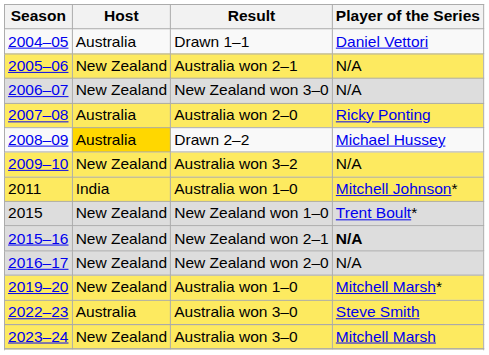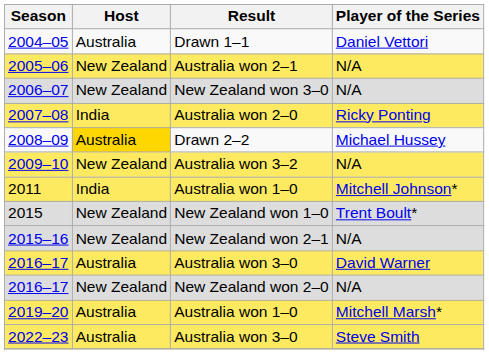 <table class="wikitable">
 <tr>
 <th>Season</th>
 <th>Host</th>
 <th>Result</th>
 <th>Player of the Series</th>
 </tr>
 <tr>
 <td><a href='#'>2004–05</a></td>
 <td>Australia</td>
 <td>Drawn 1–1</td>
 <td><a href='#'>Daniel Vettori</a></td>
 </tr>
 <tr style="background-color: #FDEA60">
 <td><a href='#'>2005–06</a></td>
 <td>New Zealand</td>
 <td>Australia won 2–1</td>
 <td>N/A</td>
 </tr>
 <tr style="background-color: #ddd">
 <td><a href='#'>2006–07</a></td>
 <td>New Zealand</td>
 <td>New Zealand won 3–0</td>
 <td>N/A</td>
 </tr>
 <tr style="background-color: #FDEA60">
 <td><a href='#'>2007–08</a></td>
-<td>Australia</td>
+<td>India</td>
 <td>Australia won 2–0</td>
 <td><a href='#'>Ricky Ponting</a></td>
 </tr>
 <tr>
 <td><a href='#'>2008–09</a></td>
 <td style="background: gold;">Australia</td>
 <td>Drawn 2–2</td>
 <td><a href='#'>Michael Hussey</a></td>
 </tr>
 <tr style="background-color: #FDEA60">
 <td><a href='#'>2009–10</a></td>
 <td>New Zealand</td>
 <td>Australia won 3–2</td>
 <td>N/A</td>
 </tr>
 <tr style="background-color: #FDEA60">
 <td>2011</td>
 <td>India</td>
 <td>Australia won 1–0</td>
 <td><a href='#'>Mitchell Johnson</a>*</td>
 </tr>
 <tr style="background-color: #ddd">
 <td>2015</td>
 <td>New Zealand</td>
 <td>New Zealand won 1–0</td>
 <td><a href='#'>Trent Boult</a>*</td>
 </tr>
 <tr style="background-color: #ddd">
 <td><a href='#'>2015–16</a></td>
 <td>New Zealand</td>
 <td>New Zealand won 2–1</td>
-<td><strong>N/A</strong></td>
+<td>N/A</td>
+</tr>
+<tr style="background-color: #FDEA60">
+<td><a href='#'>2016–17</a></td>
+<td>Australia</td>
+<td>Australia won 3–0</td>
+<td><a href='#'>David Warner</a></td>
 </tr>
 <tr style="background-color: #ddd">
 <td><a href='#'>2016–17</a></td>
 <td>New Zealand</td>
 <td>New Zealand won 2–0</td>
 <td>N/A</td>
 </tr>
 <tr style="background-color: #FDEA60">
 <td><a href='#'>2019–20</a></td>
-<td>New Zealand</td>
+<td>Australia</td>
 <td>Australia won 1–0</td>
 <td><a href='#'>Mitchell Marsh</a>*</td>
 </tr>
 <tr style="background-color: #FDEA60">
 <td><a href='#'>2022–23</a></td>
 <td>Australia</td>
 <td>Australia won 3–0</td>
 <td><a href='#'>Steve Smith</a></td>
 </tr>
 <tr style="background-color: #ddd">
 </tr>
-<tr style="background-color: #FDEA60">
-<td><a href='#'>2023–24</a></td>
-<td>New Zealand</td>
-<td>Australia won 3–0</td>
-<td><a href='#'>Mitchell Marsh</a></td>
-</tr>
 <tr style="background-color: #ddd">
 </tr>
 <tr style="background-color: #FDEA60">
 </tr>
 </table>
